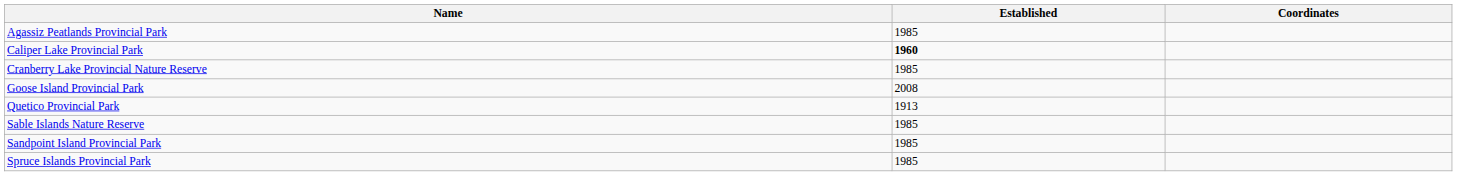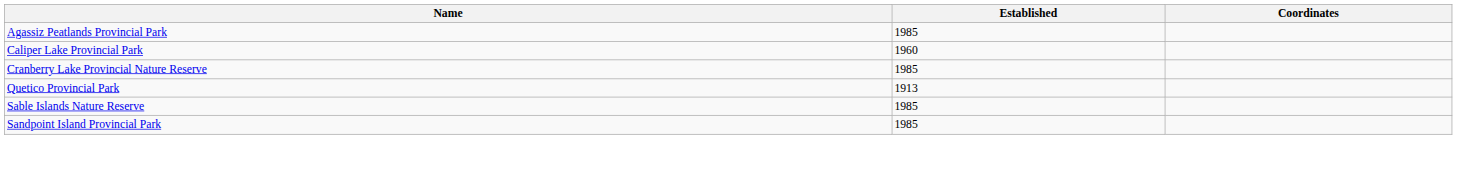 <table class='wikitable sortable' style="width:100%">
 <tr>
 <th>Name</th>
 <th>Established</th>
 <th>Coordinates</th>
 </tr>
 <tr>
 <td><a href='#'>Agassiz Peatlands Provincial Park</a></td>
 <td>1985</td>
 <td></td>
 </tr>
 <tr>
 <td><a href='#'>Caliper Lake Provincial Park</a></td>
-<td><strong>1960</strong></td>
+<td>1960</td>
 <td></td>
 </tr>
 <tr>
 <td><a href='#'>Cranberry Lake Provincial Nature Reserve</a></td>
 <td>1985</td>
-<td></td>
-</tr>
-<tr>
-<td><a href='#'>Goose Island Provincial Park</a></td>
-<td>2008</td>
 <td></td>
 </tr>
 <tr>
 <td><a href='#'>Quetico Provincial Park</a></td>
 <td>1913</td>
 <td></td>
 </tr>
 <tr>
 <td><a href='#'>Sable Islands Nature Reserve</a></td>
 <td>1985</td>
 <td></td>
 </tr>
 <tr>
 <td><a href='#'>Sandpoint Island Provincial Park</a></td>
 <td>1985</td>
 <td></td>
 </tr>
-<tr>
-<td><a href='#'>Spruce Islands Provincial Park</a></td>
-<td>1985</td>
-<td></td>
-</tr>
 </table>
